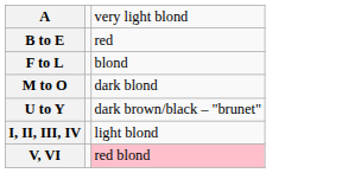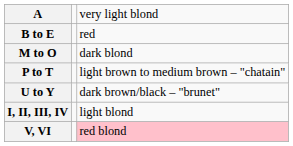 <table class="wikitable">
 <tr>
 <th>A</th>
 <td></td>
 <td>very light blond</td>
 </tr>
 <tr>
 <th>B to E</th>
 <td></td>
 <td>red</td>
 </tr>
 <tr>
-<th>F to L</th>
-<td></td>
-<td>blond</td>
-</tr>
-<tr>
 <th>M to O</th>
 <td></td>
 <td>dark blond</td>
+</tr>
+<tr>
+<th>P to T</th>
+<td></td>
+<td>light brown to medium brown – "chatain"</td>
 </tr>
 <tr>
 <th>U to Y</th>
 <td></td>
 <td>dark brown/black – "brunet"</td>
 </tr>
 <tr>
 <th>I, II, III, IV</th>
 <td></td>
 <td>light blond</td>
 </tr>
 <tr>
 <th>V, VI</th>
 <td></td>
 <td style="background: pink;">red blond</td>
 </tr>
 </table>
